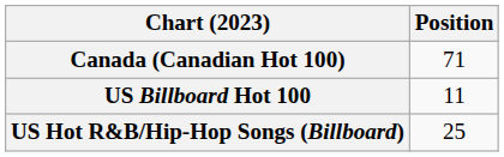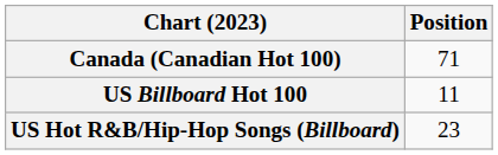 <table class="wikitable sortable plainrowheaders" style="text-align:center">
 <tr>
 <th scope="col">Chart (2023)</th>
 <th scope="col">Position</th>
 </tr>
 <tr>
 <th scope="row">Canada (Canadian Hot 100)</th>
 <td>71</td>
 </tr>
 <tr>
 <th scope="row">US <em>Billboard</em> Hot 100</th>
 <td>11</td>
 </tr>
 <tr>
 <th scope="row">US Hot R&B/Hip-Hop Songs (<em>Billboard</em>)</th>
-<td>25</td>
+<td>23</td>
 </tr>
 </table>
